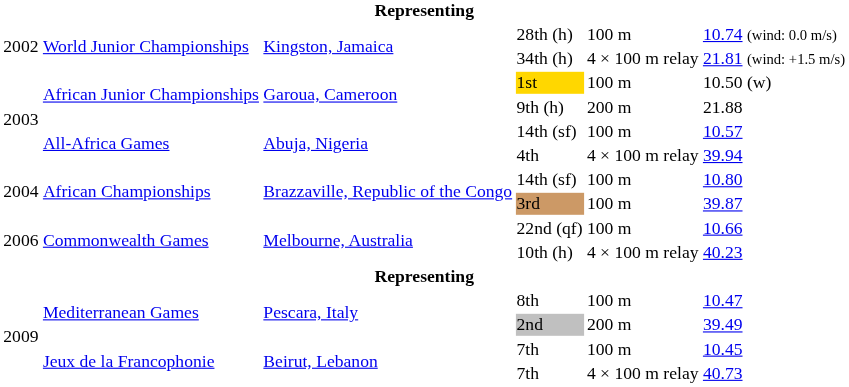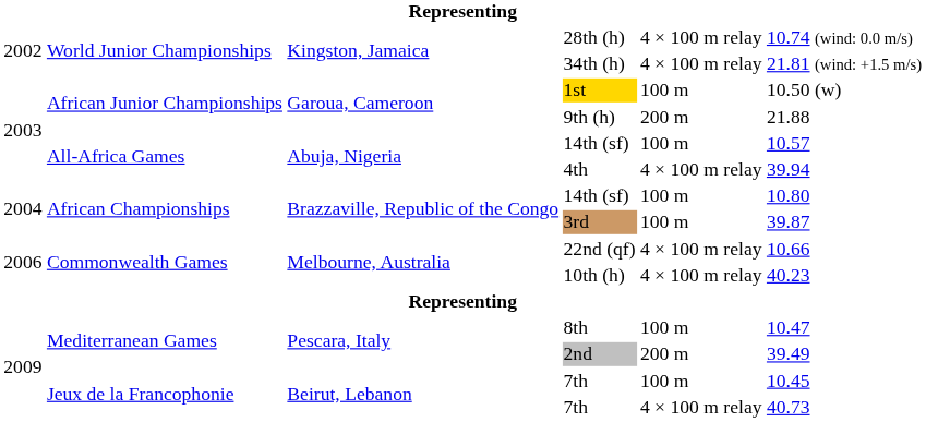 <table>
 <tr>
 <th colspan="6">Representing </th>
 </tr>
 <tr>
 <td rowspan=2>2002</td>
 <td rowspan=2><a href='#'>World Junior Championships</a></td>
 <td rowspan=2><a href='#'>Kingston, Jamaica</a></td>
 <td>28th (h)</td>
-<td>100 m</td>
+<td>4 × 100 m relay</td>
 <td><a href='#'>10.74</a> <small>(wind: 0.0 m/s)</small></td>
 </tr>
 <tr>
 <td>34th (h)</td>
 <td>4 × 100 m relay</td>
 <td><a href='#'>21.81</a> <small>(wind: +1.5 m/s)</small></td>
 </tr>
 <tr>
 <td rowspan=4>2003</td>
 <td rowspan=2><a href='#'>African Junior Championships</a></td>
 <td rowspan=2><a href='#'>Garoua, Cameroon</a></td>
 <td bgcolor=gold>1st</td>
 <td>100 m</td>
 <td>10.50 (w)</td>
 </tr>
 <tr>
 <td>9th (h)</td>
 <td>200 m</td>
 <td>21.88</td>
 </tr>
 <tr>
 <td rowspan=2><a href='#'>All-Africa Games</a></td>
 <td rowspan=2><a href='#'>Abuja, Nigeria</a></td>
 <td>14th (sf)</td>
 <td>100 m</td>
 <td><a href='#'>10.57</a></td>
 </tr>
 <tr>
 <td>4th</td>
 <td>4 × 100 m relay</td>
 <td><a href='#'>39.94</a></td>
 </tr>
 <tr>
 <td rowspan=2>2004</td>
 <td rowspan=2><a href='#'>African Championships</a></td>
 <td rowspan=2><a href='#'>Brazzaville, Republic of the Congo</a></td>
 <td>14th (sf)</td>
 <td>100 m</td>
 <td><a href='#'>10.80</a></td>
 </tr>
 <tr>
 <td bgcolor=cc9966>3rd</td>
 <td>100 m</td>
 <td><a href='#'>39.87</a></td>
 </tr>
 <tr>
 <td rowspan=2>2006</td>
 <td rowspan=2><a href='#'>Commonwealth Games</a></td>
 <td rowspan=2><a href='#'>Melbourne, Australia</a></td>
 <td>22nd (qf)</td>
-<td>100 m</td>
+<td>4 × 100 m relay</td>
 <td><a href='#'>10.66</a></td>
 </tr>
 <tr>
 <td>10th (h)</td>
 <td>4 × 100 m relay</td>
 <td><a href='#'>40.23</a></td>
 </tr>
 <tr>
 <th colspan="6">Representing </th>
 </tr>
 <tr>
 <td rowspan=4>2009</td>
 <td rowspan=2><a href='#'>Mediterranean Games</a></td>
 <td rowspan=2><a href='#'>Pescara, Italy</a></td>
 <td>8th</td>
 <td>100 m</td>
 <td><a href='#'>10.47</a></td>
 </tr>
 <tr>
 <td bgcolor=silver>2nd</td>
 <td>200 m</td>
 <td><a href='#'>39.49</a></td>
 </tr>
 <tr>
 <td rowspan=2><a href='#'>Jeux de la Francophonie</a></td>
 <td rowspan=2><a href='#'>Beirut, Lebanon</a></td>
 <td>7th</td>
 <td>100 m</td>
 <td><a href='#'>10.45</a></td>
 </tr>
 <tr>
 <td>7th</td>
 <td>4 × 100 m relay</td>
 <td><a href='#'>40.73</a></td>
 </tr>
 </table>
